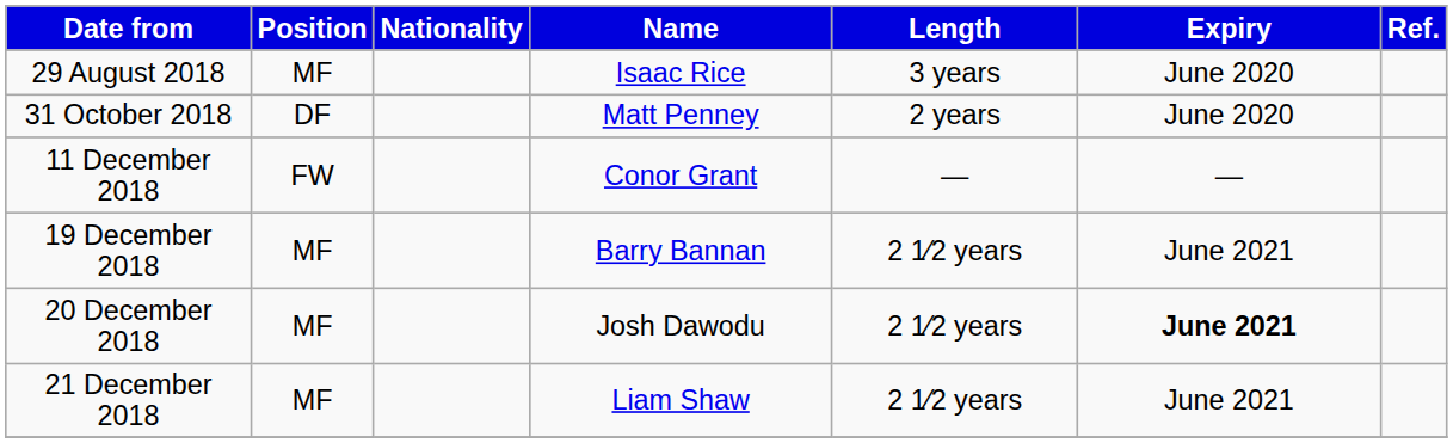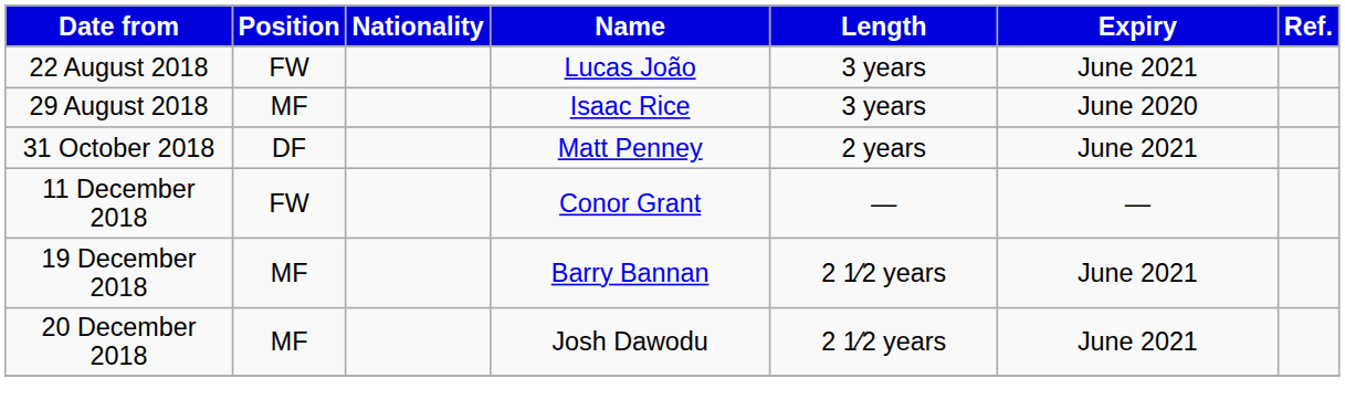 <table class="wikitable"  style="text-align:center; font-size:90%; ">
 <tr>
 <th style="background:#00d; color:#fff; width:120px;">Date from</th>
 <th style="background:#00d; color:#fff; width:50px;">Position</th>
 <th style="background:#00d; color:#fff; width:50px;">Nationality</th>
 <th style="background:#00d; color:#fff; width:150px;">Name</th>
 <th style="background:#00d; color:#fff; width:120px;">Length</th>
 <th style="background:#00d; color:#fff; width:150px;">Expiry</th>
 <th style="background:#00d; color:#fff; width:25px;">Ref.</th>
+</tr>
+<tr>
+<td>22 August 2018</td>
+<td>FW</td>
+<td></td>
+<td><a href='#'>Lucas João</a></td>
+<td>3 years</td>
+<td>June 2021</td>
+<td></td>
 </tr>
 <tr>
 <td>29 August 2018</td>
 <td>MF</td>
 <td></td>
 <td><a href='#'>Isaac Rice</a></td>
 <td>3 years</td>
 <td>June 2020</td>
 <td></td>
 </tr>
 <tr>
 <td>31 October 2018</td>
 <td>DF</td>
 <td></td>
 <td><a href='#'>Matt Penney</a></td>
 <td>2 years</td>
-<td>June 2020</td>
+<td>June 2021</td>
 <td></td>
 </tr>
 <tr>
 <td>11 December 2018</td>
 <td>FW</td>
 <td></td>
 <td><a href='#'>Conor Grant</a></td>
 <td>—</td>
 <td>—</td>
 <td></td>
 </tr>
 <tr>
 <td>19 December 2018</td>
 <td>MF</td>
 <td></td>
 <td><a href='#'>Barry Bannan</a></td>
 <td>2 1⁄2 years</td>
 <td>June 2021</td>
 <td></td>
 </tr>
 <tr>
 <td>20 December 2018</td>
 <td>MF</td>
 <td></td>
 <td>Josh Dawodu</td>
 <td>2 1⁄2 years</td>
-<td><strong>June 2021</strong></td>
-<td></td>
-</tr>
-<tr>
-<td>21 December 2018</td>
-<td>MF</td>
-<td></td>
-<td><a href='#'>Liam Shaw</a></td>
-<td>2 1⁄2 years</td>
 <td>June 2021</td>
 <td></td>
 </tr>
 <tr>
 </tr>
 </table>
